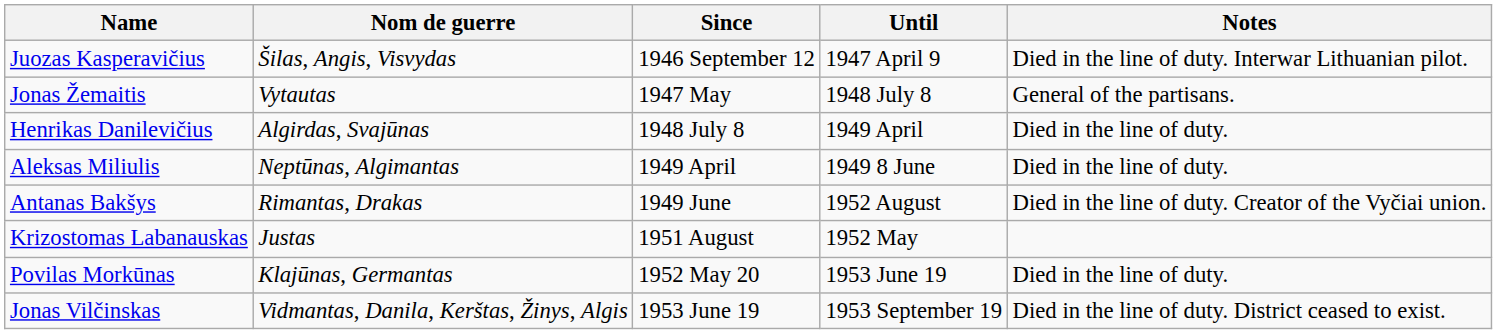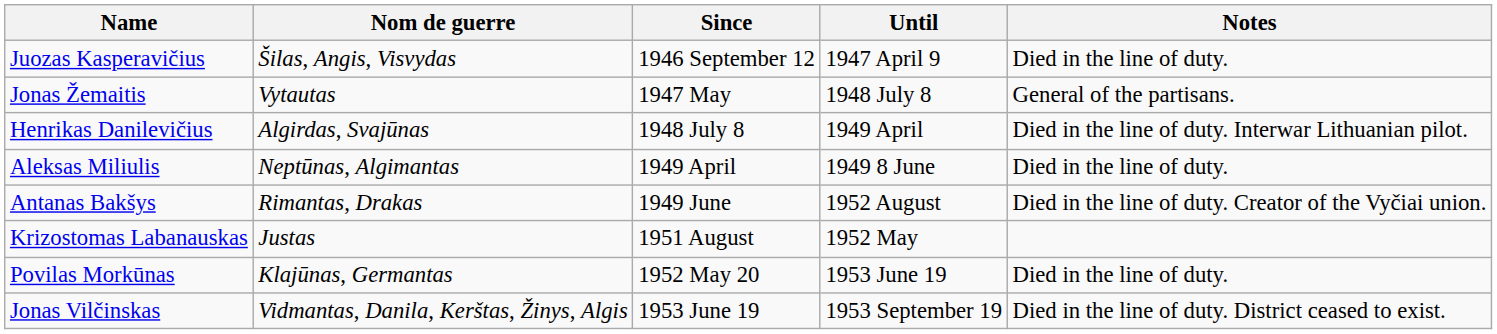 <table class="wikitable sortable">
 <tr>
 <th>Name</th>
 <th>Nom de guerre</th>
 <th>Since</th>
 <th>Until</th>
 <th>Notes</th>
 </tr>
 <tr>
 <td><a href='#'>Juozas Kasperavičius</a></td>
 <td><em>Šilas</em>, <em>Angis</em>, <em>Visvydas</em></td>
 <td>1946 September 12</td>
 <td>1947 April 9</td>
-<td>Died in the line of duty. Interwar Lithuanian pilot.</td>
+<td>Died in the line of duty.</td>
 </tr>
 <tr>
 <td><a href='#'>Jonas Žemaitis</a></td>
 <td><em>Vytautas</em></td>
 <td>1947 May</td>
 <td>1948 July 8</td>
 <td>General of the partisans.</td>
 </tr>
 <tr>
 <td><a href='#'>Henrikas Danilevičius</a></td>
 <td><em>Algirdas</em>, <em>Svajūnas</em></td>
 <td>1948 July 8</td>
 <td>1949 April</td>
-<td>Died in the line of duty.</td>
+<td>Died in the line of duty. Interwar Lithuanian pilot.</td>
 </tr>
 <tr>
 <td><a href='#'>Aleksas Miliulis</a></td>
 <td><em>Neptūnas</em>, <em>Algimantas</em></td>
 <td>1949 April</td>
 <td>1949 8 June</td>
 <td>Died in the line of duty.</td>
 </tr>
 <tr>
 <td><a href='#'>Antanas Bakšys</a></td>
 <td><em>Rimantas</em>, <em>Drakas</em></td>
 <td>1949 June</td>
 <td>1952 August</td>
 <td>Died in the line of duty. Creator of the Vyčiai union.</td>
 </tr>
 <tr>
 <td><a href='#'>Krizostomas Labanauskas</a></td>
 <td><em>Justas</em></td>
 <td>1951 August</td>
 <td>1952 May</td>
 <td></td>
 </tr>
 <tr>
 <td><a href='#'>Povilas Morkūnas</a></td>
 <td><em>Klajūnas</em>, <em>Germantas</em></td>
 <td>1952 May 20</td>
 <td>1953 June 19</td>
 <td>Died in the line of duty.</td>
 </tr>
 <tr>
 <td><a href='#'>Jonas Vilčinskas</a></td>
 <td><em>Vidmantas</em>, <em>Danila</em>, <em>Kerštas</em>, <em>Žinys</em>, <em>Algis</em></td>
 <td>1953 June 19</td>
 <td>1953 September 19</td>
 <td>Died in the line of duty. District ceased to exist.</td>
 </tr>
 </table>
